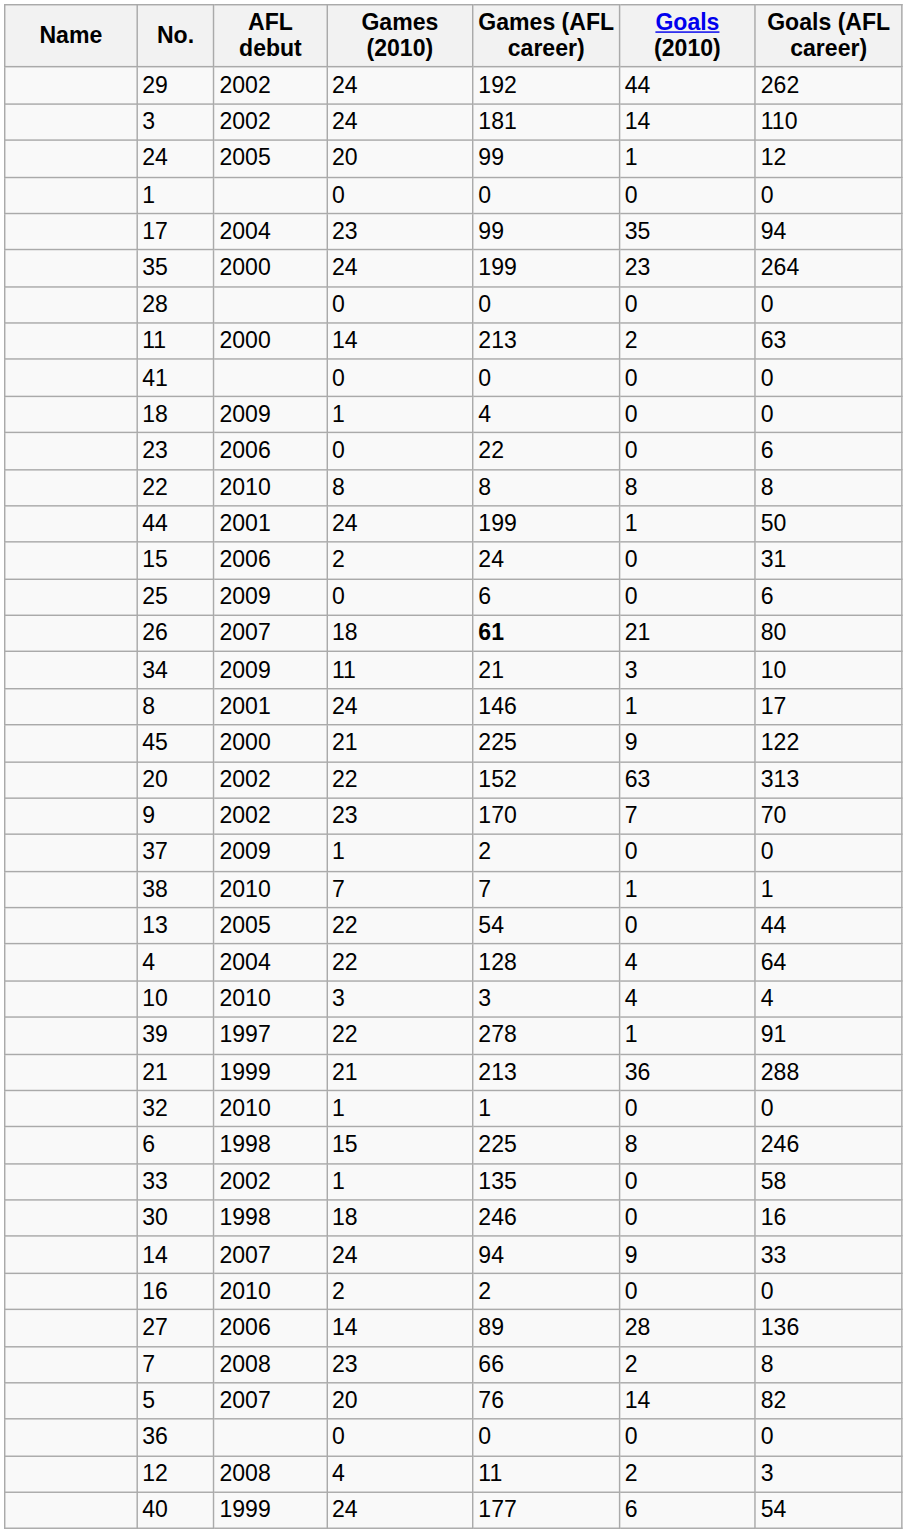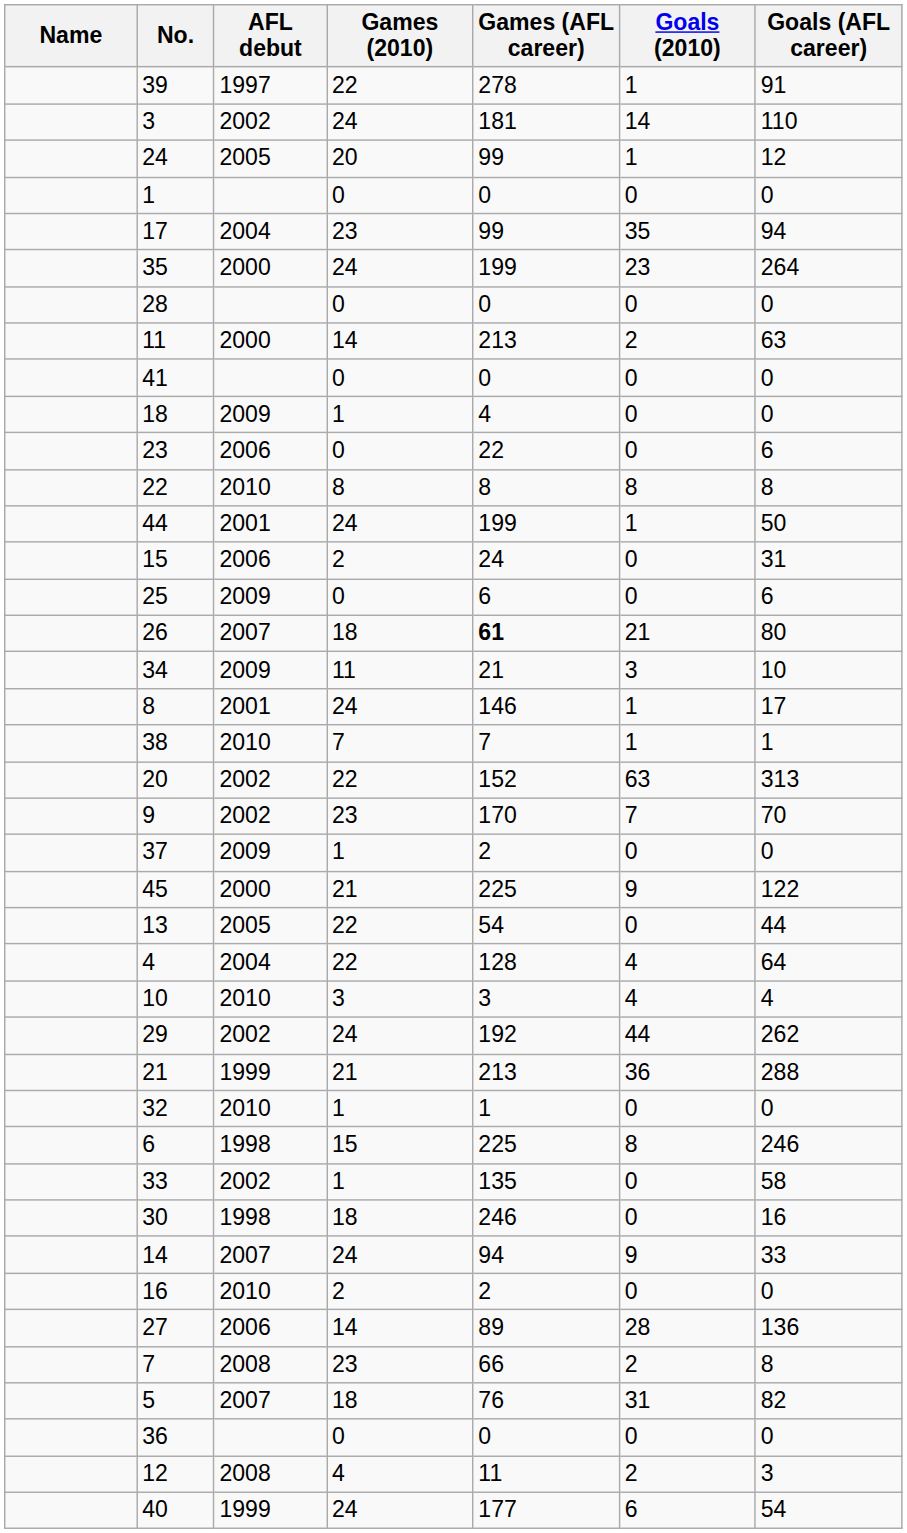 <table class="wikitable sortable" style="width:100%;">
 <tr style="background:#efefef;">
 <th width=6%>Name</th>
 <th width=3%>No.</th>
 <th width=4%>AFL debut</th>
 <th width=6%>Games (2010)</th>
 <th width=6%>Games (AFL career)</th>
 <th width=6%><a href='#'>Goals</a> (2010)</th>
 <th width=6%>Goals (AFL career)</th>
 </tr>
 <tr>
 <td align=left></td>
-<td>29</td>
-<td>2002</td>
-<td>24</td>
-<td>192</td>
-<td>44</td>
-<td>262</td>
+<td>39</td>
+<td>1997</td>
+<td>22</td>
+<td>278</td>
+<td>1</td>
+<td>91</td>
 </tr>
 <tr>
 <td align=left></td>
 <td>3</td>
 <td>2002</td>
 <td>24</td>
 <td>181</td>
 <td>14</td>
 <td>110</td>
 </tr>
 <tr>
 <td align=left></td>
 <td>24</td>
 <td>2005</td>
 <td>20</td>
 <td>99</td>
 <td>1</td>
 <td>12</td>
 </tr>
 <tr>
 <td align=left></td>
 <td>1</td>
 <td></td>
 <td>0</td>
 <td>0</td>
 <td>0</td>
 <td>0</td>
 </tr>
 <tr>
 <td align=left></td>
 <td>17</td>
 <td>2004</td>
 <td>23</td>
 <td>99</td>
 <td>35</td>
 <td>94</td>
 </tr>
 <tr>
 <td align=left></td>
 <td>35</td>
 <td>2000</td>
 <td>24</td>
 <td>199</td>
 <td>23</td>
 <td>264</td>
 </tr>
 <tr>
 <td align=left></td>
 <td>28</td>
 <td></td>
 <td>0</td>
 <td>0</td>
 <td>0</td>
 <td>0</td>
 </tr>
 <tr>
 <td align=left></td>
 <td>11</td>
 <td>2000</td>
 <td>14</td>
 <td>213</td>
 <td>2</td>
 <td>63</td>
 </tr>
 <tr>
 <td align=left></td>
 <td>41</td>
 <td></td>
 <td>0</td>
 <td>0</td>
 <td>0</td>
 <td>0</td>
 </tr>
 <tr>
 <td align=left></td>
 <td>18</td>
 <td>2009</td>
 <td>1</td>
 <td>4</td>
 <td>0</td>
 <td>0</td>
 </tr>
 <tr>
 <td align=left></td>
 <td>23</td>
 <td>2006</td>
 <td>0</td>
 <td>22</td>
 <td>0</td>
 <td>6</td>
 </tr>
 <tr>
 <td align=left></td>
 <td>22</td>
 <td>2010</td>
 <td>8</td>
 <td>8</td>
 <td>8</td>
 <td>8</td>
 </tr>
 <tr>
 <td align=left></td>
 <td>44</td>
 <td>2001</td>
 <td>24</td>
 <td>199</td>
 <td>1</td>
 <td>50</td>
 </tr>
 <tr>
 <td align=left></td>
 <td>15</td>
 <td>2006</td>
 <td>2</td>
 <td>24</td>
 <td>0</td>
 <td>31</td>
 </tr>
 <tr>
 <td align=left></td>
 <td>25</td>
 <td>2009</td>
 <td>0</td>
 <td>6</td>
 <td>0</td>
 <td>6</td>
 </tr>
 <tr>
 <td align=left></td>
 <td>26</td>
 <td>2007</td>
 <td>18</td>
 <td><strong>61</strong></td>
 <td>21</td>
 <td>80</td>
 </tr>
 <tr>
 <td align=left></td>
 <td>34</td>
 <td>2009</td>
 <td>11</td>
 <td>21</td>
 <td>3</td>
 <td>10</td>
 </tr>
 <tr>
 <td align=left></td>
 <td>8</td>
 <td>2001</td>
 <td>24</td>
 <td>146</td>
 <td>1</td>
 <td>17</td>
 </tr>
 <tr>
 <td align=left></td>
-<td>45</td>
-<td>2000</td>
-<td>21</td>
-<td>225</td>
-<td>9</td>
-<td>122</td>
+<td>38</td>
+<td>2010</td>
+<td>7</td>
+<td>7</td>
+<td>1</td>
+<td>1</td>
 </tr>
 <tr>
 <td align=left></td>
 <td>20</td>
 <td>2002</td>
 <td>22</td>
 <td>152</td>
 <td>63</td>
 <td>313</td>
 </tr>
 <tr>
 <td align=left></td>
 <td>9</td>
 <td>2002</td>
 <td>23</td>
 <td>170</td>
 <td>7</td>
 <td>70</td>
 </tr>
 <tr>
 <td align=left></td>
 <td>37</td>
 <td>2009</td>
 <td>1</td>
 <td>2</td>
 <td>0</td>
 <td>0</td>
 </tr>
 <tr>
 <td align=left></td>
-<td>38</td>
-<td>2010</td>
-<td>7</td>
-<td>7</td>
-<td>1</td>
-<td>1</td>
+<td>45</td>
+<td>2000</td>
+<td>21</td>
+<td>225</td>
+<td>9</td>
+<td>122</td>
 </tr>
 <tr>
 <td align=left></td>
 <td>13</td>
 <td>2005</td>
 <td>22</td>
 <td>54</td>
 <td>0</td>
 <td>44</td>
 </tr>
 <tr>
 <td align=left></td>
 <td>4</td>
 <td>2004</td>
 <td>22</td>
 <td>128</td>
 <td>4</td>
 <td>64</td>
 </tr>
 <tr>
 <td align=left></td>
 <td>10</td>
 <td>2010</td>
 <td>3</td>
 <td>3</td>
 <td>4</td>
 <td>4</td>
 </tr>
 <tr>
 <td align=left></td>
-<td>39</td>
-<td>1997</td>
-<td>22</td>
-<td>278</td>
-<td>1</td>
-<td>91</td>
+<td>29</td>
+<td>2002</td>
+<td>24</td>
+<td>192</td>
+<td>44</td>
+<td>262</td>
 </tr>
 <tr>
 <td align=left></td>
 <td>21</td>
 <td>1999</td>
 <td>21</td>
 <td>213</td>
 <td>36</td>
 <td>288</td>
 </tr>
 <tr>
 <td align=left></td>
 <td>32</td>
 <td>2010</td>
 <td>1</td>
 <td>1</td>
 <td>0</td>
 <td>0</td>
 </tr>
 <tr>
 <td align=left></td>
 <td>6</td>
 <td>1998</td>
 <td>15</td>
 <td>225</td>
 <td>8</td>
 <td>246</td>
 </tr>
 <tr>
 <td align=left></td>
 <td>33</td>
 <td>2002</td>
 <td>1</td>
 <td>135</td>
 <td>0</td>
 <td>58</td>
 </tr>
 <tr>
 <td align=left></td>
 <td>30</td>
 <td>1998</td>
 <td>18</td>
 <td>246</td>
 <td>0</td>
 <td>16</td>
 </tr>
 <tr>
 <td align=left></td>
 <td>14</td>
 <td>2007</td>
 <td>24</td>
 <td>94</td>
 <td>9</td>
 <td>33</td>
 </tr>
 <tr>
 <td align=left></td>
 <td>16</td>
 <td>2010</td>
 <td>2</td>
 <td>2</td>
 <td>0</td>
 <td>0</td>
 </tr>
 <tr>
 <td align=left></td>
 <td>27</td>
 <td>2006</td>
 <td>14</td>
 <td>89</td>
 <td>28</td>
 <td>136</td>
 </tr>
 <tr>
 <td align=left></td>
 <td>7</td>
 <td>2008</td>
 <td>23</td>
 <td>66</td>
 <td>2</td>
 <td>8</td>
 </tr>
 <tr>
 <td align=left></td>
 <td>5</td>
 <td>2007</td>
-<td>20</td>
+<td>18</td>
 <td>76</td>
-<td>14</td>
+<td>31</td>
 <td>82</td>
 </tr>
 <tr>
 <td align=left></td>
 <td>36</td>
 <td></td>
 <td>0</td>
 <td>0</td>
 <td>0</td>
 <td>0</td>
 </tr>
 <tr>
 <td align=left></td>
 <td>12</td>
 <td>2008</td>
 <td>4</td>
 <td>11</td>
 <td>2</td>
 <td>3</td>
 </tr>
 <tr>
 <td align=left></td>
 <td>40</td>
 <td>1999</td>
 <td>24</td>
 <td>177</td>
 <td>6</td>
 <td>54</td>
 </tr>
 </table>
